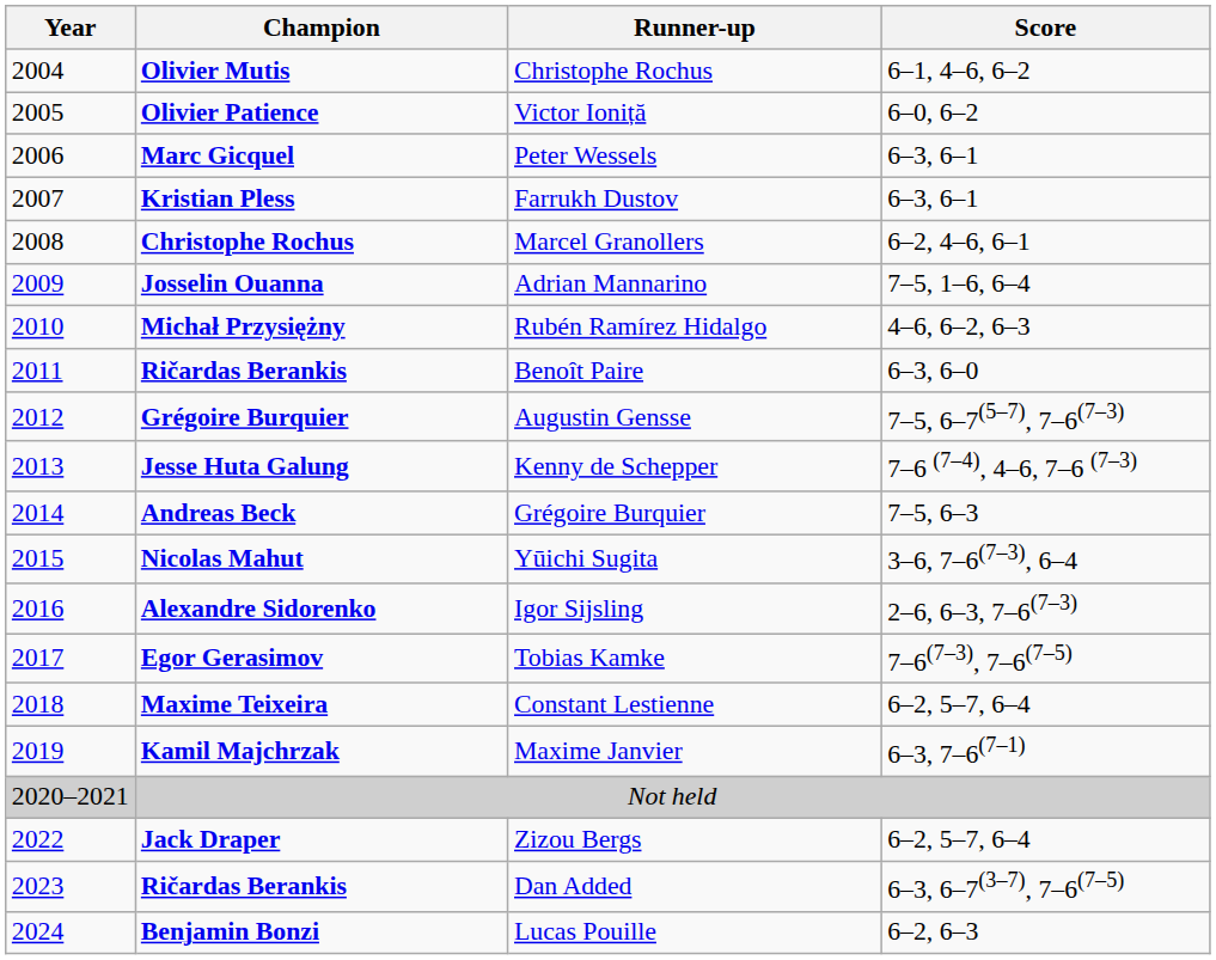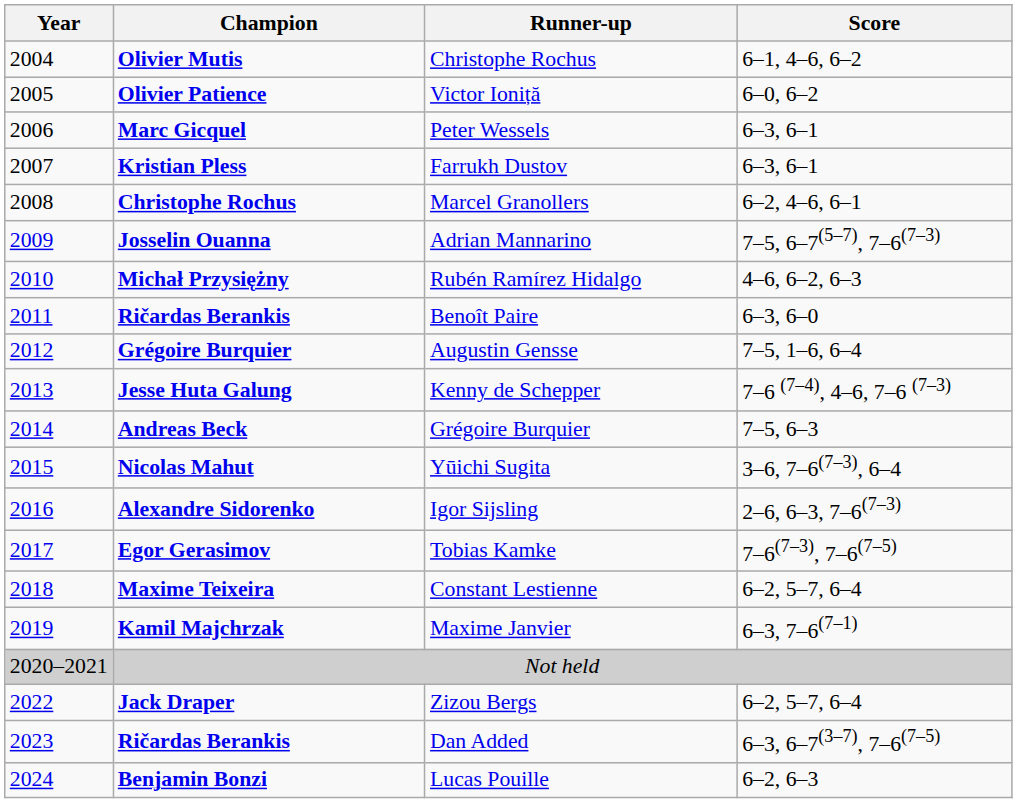 <table class="wikitable" style="font-size:90%">
 <tr>
 <th>Year</th>
 <th width="200">Champion</th>
 <th width="200">Runner-up</th>
 <th width="175">Score</th>
 </tr>
 <tr>
 <td>2004</td>
 <td> <strong><a href='#'>Olivier Mutis</a></strong></td>
 <td> <a href='#'>Christophe Rochus</a></td>
 <td>6–1, 4–6, 6–2</td>
 </tr>
 <tr>
 <td>2005</td>
 <td> <strong><a href='#'>Olivier Patience</a></strong></td>
 <td> <a href='#'>Victor Ioniță</a></td>
 <td>6–0, 6–2</td>
 </tr>
 <tr>
 <td>2006</td>
 <td> <strong><a href='#'>Marc Gicquel</a></strong></td>
 <td> <a href='#'>Peter Wessels</a></td>
 <td>6–3, 6–1</td>
 </tr>
 <tr>
 <td>2007</td>
 <td> <strong><a href='#'>Kristian Pless</a></strong></td>
 <td> <a href='#'>Farrukh Dustov</a></td>
 <td>6–3, 6–1</td>
 </tr>
 <tr>
 <td>2008</td>
 <td> <strong><a href='#'>Christophe Rochus</a></strong></td>
 <td> <a href='#'>Marcel Granollers</a></td>
 <td>6–2, 4–6, 6–1</td>
 </tr>
 <tr>
 <td><a href='#'>2009</a></td>
 <td> <strong><a href='#'>Josselin Ouanna</a></strong></td>
 <td> <a href='#'>Adrian Mannarino</a></td>
-<td>7–5, 1–6, 6–4</td>
+<td>7–5, 6–7<sup>(5–7)</sup>, 7–6<sup>(7–3)</sup></td>
 </tr>
 <tr>
 <td><a href='#'>2010</a></td>
 <td> <strong><a href='#'>Michał Przysiężny</a></strong></td>
 <td> <a href='#'>Rubén Ramírez Hidalgo</a></td>
 <td>4–6, 6–2, 6–3</td>
 </tr>
 <tr>
 <td><a href='#'>2011</a></td>
 <td> <strong><a href='#'>Ričardas Berankis</a></strong></td>
 <td> <a href='#'>Benoît Paire</a></td>
 <td>6–3, 6–0</td>
 </tr>
 <tr>
 <td><a href='#'>2012</a></td>
 <td> <strong><a href='#'>Grégoire Burquier</a></strong></td>
 <td> <a href='#'>Augustin Gensse</a></td>
-<td>7–5, 6–7<sup>(5–7)</sup>, 7–6<sup>(7–3)</sup></td>
+<td>7–5, 1–6, 6–4</td>
 </tr>
 <tr>
 <td><a href='#'>2013</a></td>
 <td> <strong><a href='#'>Jesse Huta Galung</a></strong></td>
 <td> <a href='#'>Kenny de Schepper</a></td>
 <td>7–6 <sup>(7–4)</sup>, 4–6, 7–6 <sup>(7–3)</sup></td>
 </tr>
 <tr>
 <td><a href='#'>2014</a></td>
 <td> <strong><a href='#'>Andreas Beck</a></strong></td>
 <td> <a href='#'>Grégoire Burquier</a></td>
 <td>7–5, 6–3</td>
 </tr>
 <tr>
 <td><a href='#'>2015</a></td>
 <td> <strong><a href='#'>Nicolas Mahut</a></strong></td>
 <td> <a href='#'>Yūichi Sugita</a></td>
 <td>3–6, 7–6<sup>(7–3)</sup>, 6–4</td>
 </tr>
 <tr>
 <td><a href='#'>2016</a></td>
 <td> <strong><a href='#'>Alexandre Sidorenko</a></strong></td>
 <td> <a href='#'>Igor Sijsling</a></td>
 <td>2–6, 6–3, 7–6<sup>(7–3)</sup></td>
 </tr>
 <tr>
 <td><a href='#'>2017</a></td>
 <td> <strong><a href='#'>Egor Gerasimov</a></strong></td>
 <td> <a href='#'>Tobias Kamke</a></td>
 <td>7–6<sup>(7–3)</sup>, 7–6<sup>(7–5)</sup></td>
 </tr>
 <tr>
 <td><a href='#'>2018</a></td>
 <td> <strong><a href='#'>Maxime Teixeira</a></strong></td>
 <td> <a href='#'>Constant Lestienne</a></td>
 <td>6–2, 5–7, 6–4</td>
 </tr>
 <tr>
 <td><a href='#'>2019</a></td>
 <td> <strong><a href='#'>Kamil Majchrzak</a></strong></td>
 <td> <a href='#'>Maxime Janvier</a></td>
 <td>6–3, 7–6<sup>(7–1)</sup></td>
 </tr>
 <tr>
 <td style="background:#cfcfcf">2020–2021</td>
 <td colspan=3 align=center style="background:#cfcfcf"><em>Not held</em></td>
 </tr>
 <tr>
 <td><a href='#'>2022</a></td>
 <td> <strong><a href='#'>Jack Draper</a></strong></td>
 <td> <a href='#'>Zizou Bergs</a></td>
 <td>6–2, 5–7, 6–4</td>
 </tr>
 <tr>
 <td><a href='#'>2023</a></td>
 <td> <strong><a href='#'>Ričardas Berankis</a></strong></td>
 <td> <a href='#'>Dan Added</a></td>
 <td>6–3, 6–7<sup>(3–7)</sup>, 7–6<sup>(7–5)</sup></td>
 </tr>
 <tr>
 <td><a href='#'>2024</a></td>
 <td> <strong><a href='#'>Benjamin Bonzi</a></strong></td>
 <td> <a href='#'>Lucas Pouille</a></td>
 <td>6–2, 6–3</td>
 </tr>
 </table>
